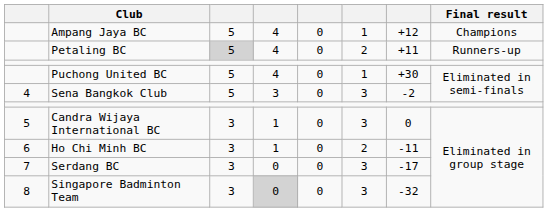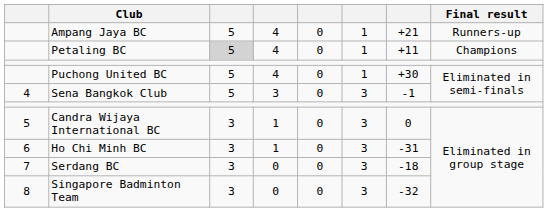 <table class=wikitable style="text-align:center;" width=620>
 <tr>
 <th width=5.5%></th>
 <th width=20%>Club</th>
 <th width=5.5%></th>
 <th width=5.5%></th>
 <th width=5.5%></th>
 <th width=5.5%></th>
 <th width=5.5%></th>
 <th width=14%>Final result</th>
 </tr>
 <tr>
 <td align="center"></td>
 <td align="left"> Ampang Jaya BC</td>
 <td>5</td>
 <td>4</td>
 <td>0</td>
 <td>1</td>
-<td>+12</td>
-<td>Champions</td>
+<td>+21</td>
+<td>Runners-up</td>
 </tr>
 <tr>
 <td align="center"></td>
 <td align="left"> Petaling BC</td>
 <td style="background: lightgrey;">5</td>
 <td>4</td>
 <td>0</td>
-<td>2</td>
+<td>1</td>
 <td>+11</td>
-<td>Runners-up</td>
+<td>Champions</td>
 </tr>
 <tr>
 <td colspan="8"></td>
 </tr>
 <tr>
 <td align="center"></td>
 <td align="left"> Puchong United BC</td>
 <td>5</td>
 <td>4</td>
 <td>0</td>
 <td>1</td>
 <td>+30</td>
 <td rowspan="2">Eliminated in<br>semi-finals</td>
 </tr>
 <tr>
 <td align="center">4</td>
 <td align="left"> Sena Bangkok Club</td>
 <td>5</td>
 <td>3</td>
 <td>0</td>
 <td>3</td>
-<td>-2</td>
+<td>-1</td>
 </tr>
 <tr>
 <td colspan="8"></td>
 </tr>
 <tr>
 <td align="center">5</td>
 <td align="left"> Candra Wijaya International BC</td>
 <td>3</td>
 <td>1</td>
 <td>0</td>
 <td>3</td>
 <td>0</td>
 <td rowspan="4">Eliminated in<br>group stage</td>
 </tr>
 <tr>
 <td align="center">6</td>
 <td align="left"> Ho Chi Minh BC</td>
 <td>3</td>
 <td>1</td>
 <td>0</td>
-<td>2</td>
-<td>-11</td>
+<td>3</td>
+<td>-31</td>
 </tr>
 <tr>
 <td align="center">7</td>
 <td align="left"> Serdang BC</td>
 <td>3</td>
 <td>0</td>
 <td>0</td>
 <td>3</td>
-<td>-17</td>
+<td>-18</td>
 </tr>
 <tr>
 <td align="center">8</td>
 <td align="left"> Singapore Badminton Team</td>
 <td>3</td>
-<td style="background: lightgrey;">0</td>
+<td>0</td>
 <td>0</td>
 <td>3</td>
 <td>-32</td>
 </tr>
 </table>
